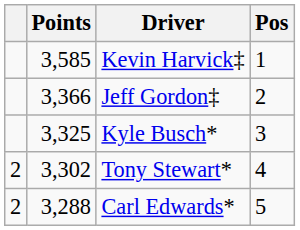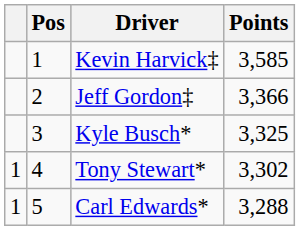 <table class="wikitable" style="font-size: 95%;">
 <tr>
 <th></th>
+<th>Pos</th>
+<th>Driver</th>
 <th>Points</th>
-<th>Driver</th>
-<th>Pos</th>
 </tr>
 <tr>
 <td align="left"></td>
+<td>1</td>
+<td><a href='#'>Kevin Harvick</a>‡</td>
 <td style="text-align:right;">3,585</td>
-<td><a href='#'>Kevin Harvick</a>‡</td>
-<td>1</td>
 </tr>
 <tr>
 <td align="left"></td>
+<td>2</td>
+<td><a href='#'>Jeff Gordon</a>‡</td>
 <td style="text-align:right;">3,366</td>
-<td><a href='#'>Jeff Gordon</a>‡</td>
-<td>2</td>
 </tr>
 <tr>
 <td align="left"></td>
+<td>3</td>
+<td><a href='#'>Kyle Busch</a>*</td>
 <td style="text-align:right;">3,325</td>
-<td><a href='#'>Kyle Busch</a>*</td>
-<td>3</td>
 </tr>
 <tr>
-<td align="left"> 2</td>
+<td align="left"> 1</td>
+<td>4</td>
+<td><a href='#'>Tony Stewart</a>*</td>
 <td style="text-align:right;">3,302</td>
-<td><a href='#'>Tony Stewart</a>*</td>
-<td>4</td>
 </tr>
 <tr>
-<td align="left"> 2</td>
+<td align="left"> 1</td>
+<td>5</td>
+<td><a href='#'>Carl Edwards</a>*</td>
 <td style="text-align:right;">3,288</td>
-<td><a href='#'>Carl Edwards</a>*</td>
-<td>5</td>
 </tr>
 </table>
